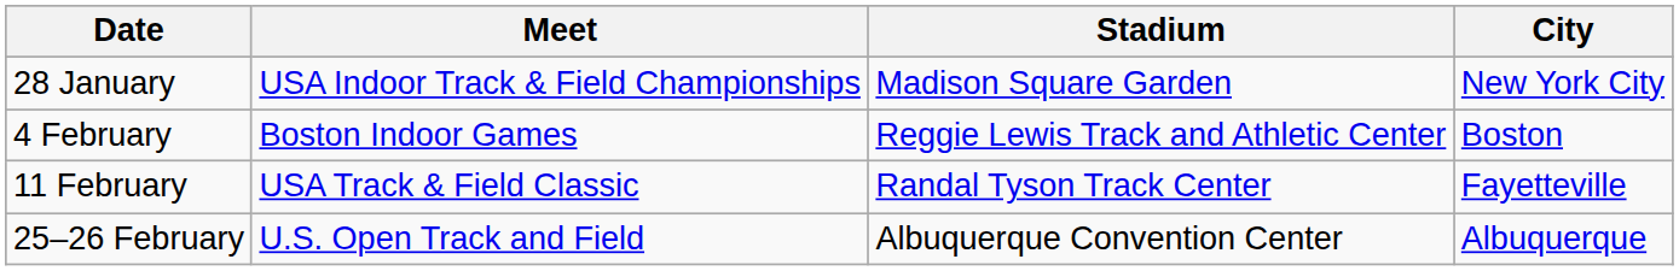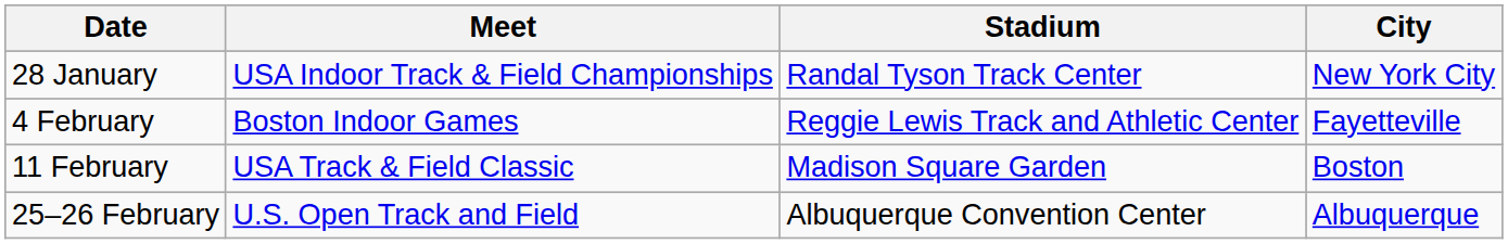 <table class="wikitable">
 <tr>
 <th>Date</th>
 <th>Meet</th>
 <th>Stadium</th>
 <th>City</th>
 </tr>
 <tr>
 <td>28 January</td>
 <td><a href='#'>USA Indoor Track & Field Championships</a></td>
-<td><a href='#'>Madison Square Garden</a></td>
+<td><a href='#'>Randal Tyson Track Center</a></td>
 <td><a href='#'>New York City</a></td>
 </tr>
 <tr>
 <td>4 February</td>
 <td><a href='#'>Boston Indoor Games</a></td>
 <td><a href='#'>Reggie Lewis Track and Athletic Center</a></td>
-<td><a href='#'>Boston</a></td>
+<td><a href='#'>Fayetteville</a></td>
 </tr>
 <tr>
 <td>11 February</td>
 <td><a href='#'>USA Track & Field Classic</a></td>
-<td><a href='#'>Randal Tyson Track Center</a></td>
-<td><a href='#'>Fayetteville</a></td>
+<td><a href='#'>Madison Square Garden</a></td>
+<td><a href='#'>Boston</a></td>
 </tr>
 <tr>
 <td>25–26 February</td>
 <td><a href='#'>U.S. Open Track and Field</a></td>
 <td>Albuquerque Convention Center</td>
 <td><a href='#'>Albuquerque</a></td>
 </tr>
 </table>
